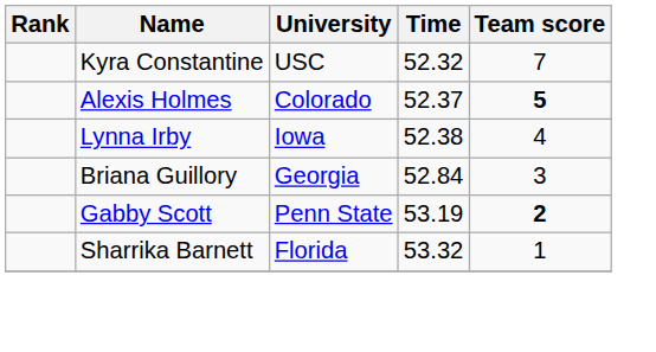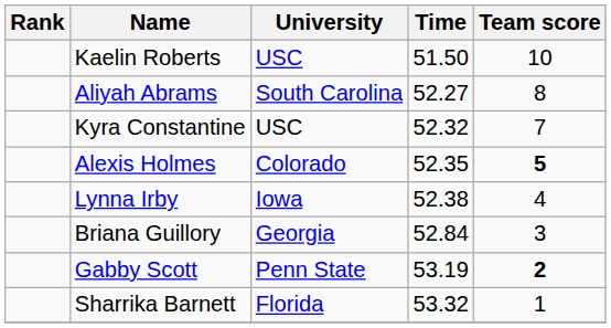 <table class="wikitable sortable" style="text-align:center">
 <tr>
 <th>Rank</th>
 <th>Name</th>
 <th>University</th>
 <th>Time</th>
 <th>Team score</th>
+</tr>
+<tr>
+<td></td>
+<td align=left>Kaelin Roberts</td>
+<td align=left><a href='#'>USC</a></td>
+<td>51.50</td>
+<td>10</td>
+</tr>
+<tr>
+<td></td>
+<td align=left><a href='#'>Aliyah Abrams</a> </td>
+<td align=left><a href='#'>South Carolina</a></td>
+<td>52.27</td>
+<td>8</td>
 </tr>
 <tr>
 <td></td>
 <td align=left>Kyra Constantine </td>
 <td align=left>USC</td>
 <td>52.32</td>
 <td>7</td>
 </tr>
 <tr>
 <td></td>
 <td align=left><a href='#'>Alexis Holmes</a></td>
 <td align=left><a href='#'>Colorado</a></td>
-<td>52.37</td>
+<td>52.35</td>
 <td><strong>5</strong></td>
 </tr>
 <tr>
 <td></td>
 <td align=left><a href='#'>Lynna Irby</a></td>
 <td align=left><a href='#'>Iowa</a></td>
 <td>52.38</td>
 <td>4</td>
 </tr>
 <tr>
 <td></td>
 <td align=left>Briana Guillory</td>
 <td align=left><a href='#'>Georgia</a></td>
 <td>52.84</td>
 <td>3</td>
 </tr>
 <tr>
 <td></td>
 <td align=left><a href='#'>Gabby Scott</a> </td>
 <td align="left"><a href='#'>Penn State</a></td>
 <td>53.19</td>
 <td><strong>2</strong></td>
 </tr>
 <tr>
 <td></td>
 <td align=left>Sharrika Barnett</td>
 <td align=left><a href='#'>Florida</a></td>
 <td>53.32</td>
 <td>1</td>
 </tr>
 <tr>
 </tr>
 </table>
